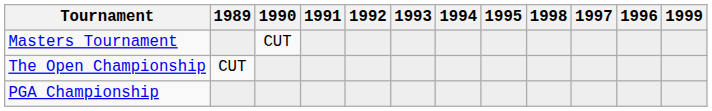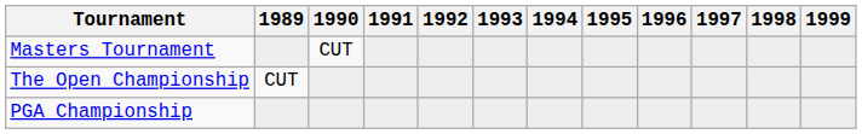 <table class="wikitable" style="font-size:95%;text-align:center;">
 <tr>
 <th>Tournament</th>
 <th>1989</th>
 <th>1990</th>
 <th>1991</th>
 <th>1992</th>
 <th>1993</th>
 <th>1994</th>
 <th>1995</th>
+<th>1996</th>
+<th>1997</th>
 <th>1998</th>
-<th>1997</th>
-<th>1996</th>
 <th>1999</th>
 </tr>
 <tr>
 <td align=left><a href='#'>Masters Tournament</a></td>
 <td style="background:#eeeeee;"></td>
 <td>CUT</td>
 <td style="background:#eeeeee;"></td>
 <td style="background:#eeeeee;"></td>
 <td style="background:#eeeeee;"></td>
 <td style="background:#eeeeee;"></td>
 <td style="background:#eeeeee;"></td>
 <td style="background:#eeeeee;"></td>
 <td style="background:#eeeeee;"></td>
 <td style="background:#eeeeee;"></td>
 <td style="background:#eeeeee;"></td>
 </tr>
 <tr>
 <td align=left><a href='#'>The Open Championship</a></td>
 <td>CUT</td>
 <td style="background:#eeeeee;"></td>
 <td style="background:#eeeeee;"></td>
 <td style="background:#eeeeee;"></td>
 <td style="background:#eeeeee;"></td>
 <td style="background:#eeeeee;"></td>
 <td style="background:#eeeeee;"></td>
 <td style="background:#eeeeee;"></td>
 <td style="background:#eeeeee;"></td>
 <td style="background:#eeeeee;"></td>
 <td style="background:#eeeeee;"></td>
 </tr>
 <tr>
 <td align=left><a href='#'>PGA Championship</a></td>
 <td style="background:#eeeeee;"></td>
 <td style="background:#eeeeee;"></td>
 <td style="background:#eeeeee;"></td>
 <td style="background:#eeeeee;"></td>
 <td style="background:#eeeeee;"></td>
 <td style="background:#eeeeee;"></td>
 <td style="background:#eeeeee;"></td>
 <td style="background:#eeeeee;"></td>
 <td style="background:#eeeeee;"></td>
 <td style="background:#eeeeee;"></td>
 <td style="background:#eeeeee;"></td>
 </tr>
 </table>
